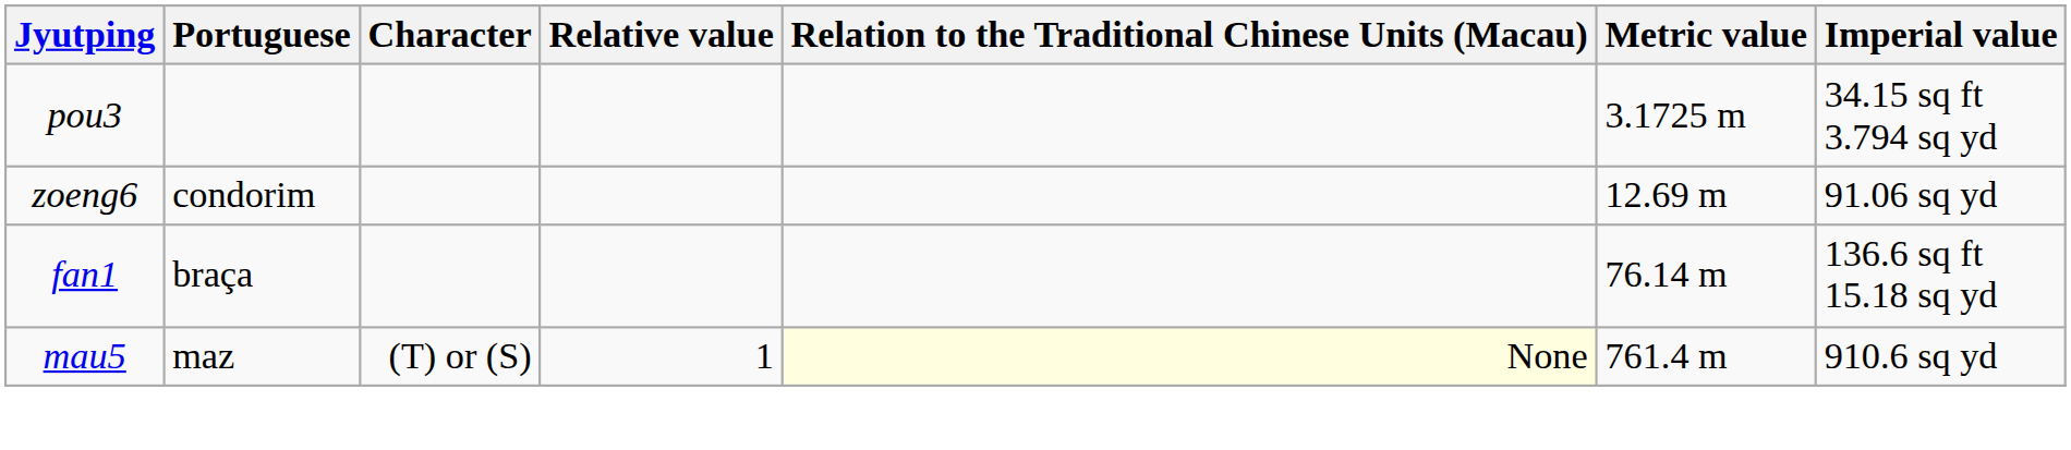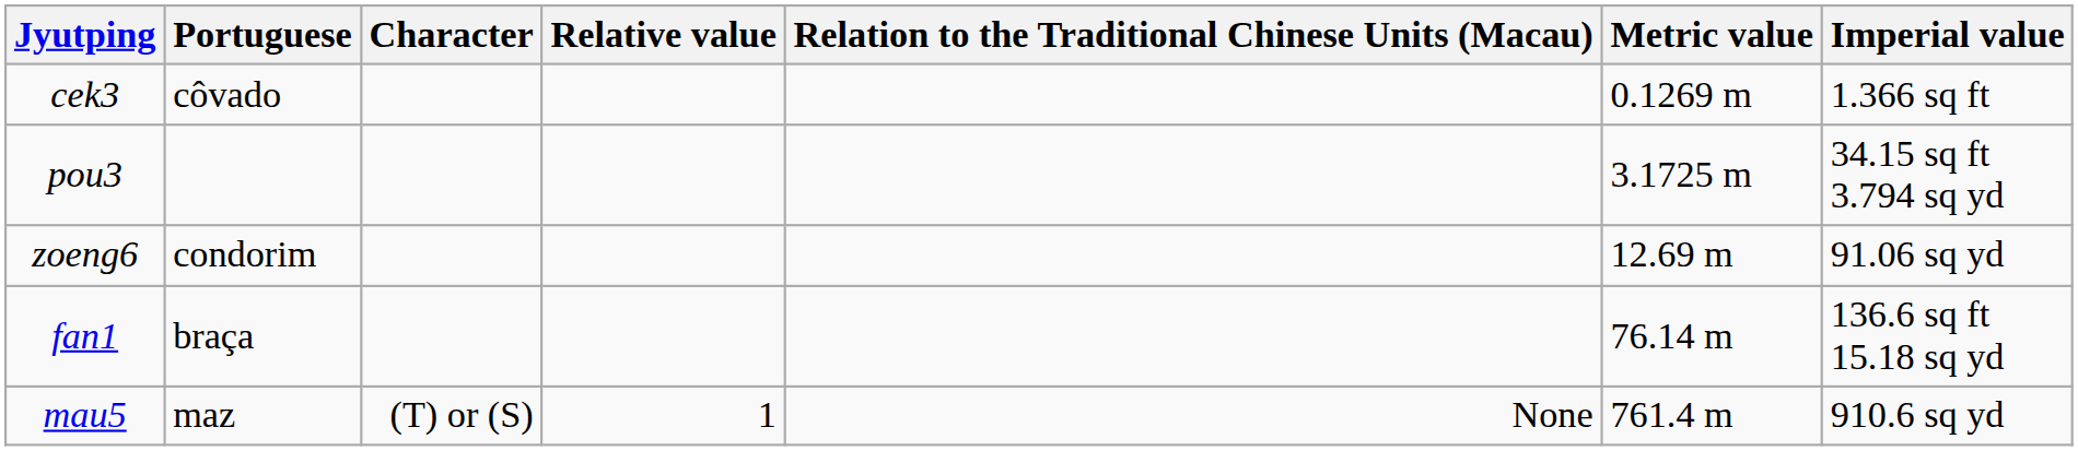 <table class="wikitable">
 <tr>
 <th><a href='#'>Jyutping</a></th>
 <th>Portuguese</th>
 <th>Character</th>
 <th>Relative value</th>
 <th>Relation to the Traditional Chinese Units (Macau)</th>
 <th>Metric value</th>
 <th>Imperial value</th>
+</tr>
+<tr>
+<td align=center><em>cek3</em></td>
+<td align="left">côvado</td>
+<td align="right"></td>
+<td align=right></td>
+<td align="right"></td>
+<td align="left">0.1269 m</td>
+<td align=left>1.366 sq ft</td>
 </tr>
 <tr>
 <td align=center><em>pou3</em></td>
 <td align="left"></td>
 <td align="right"></td>
 <td align=right></td>
 <td align="right"></td>
 <td align="left">3.1725 m</td>
 <td align=left>34.15 sq ft<br>3.794 sq yd</td>
 </tr>
 <tr>
 <td align=center><em>zoeng6</em></td>
 <td align="left">condorim</td>
 <td align="right"></td>
 <td align=right></td>
 <td align="right"></td>
 <td align="left">12.69 m</td>
 <td align=left>91.06 sq yd</td>
 </tr>
 <tr>
 <td align=center><a href='#'><em>fan1</em></a></td>
 <td align="left">braça</td>
 <td align="right"></td>
 <td align=right></td>
 <td align="right"></td>
 <td align="left">76.14 m</td>
 <td align=left>136.6 sq ft<br>15.18 sq yd</td>
 </tr>
 <tr>
 <td align=center><a href='#'><em>mau5</em></a></td>
 <td align="left">maz</td>
 <td align="right"> (T) or  (S)</td>
 <td align=right>1</td>
-<td align="right" style="background: lightyellow;">None</td>
+<td align="right">None</td>
 <td align="left">761.4 m</td>
 <td align=left>910.6 sq yd</td>
 </tr>
 </table>
